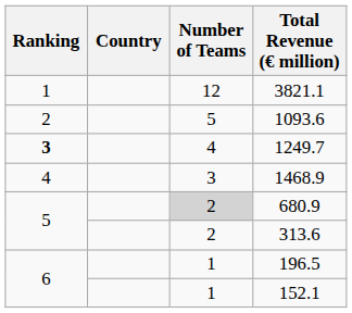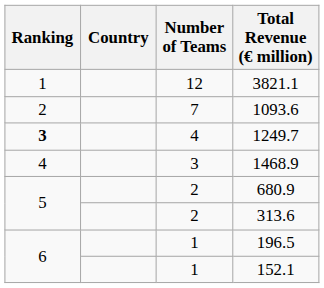 <table class="wikitable" style="text-align:center; margin-left:1em; float:right;">
 <tr>
 <th style="width:65px;">Ranking</th>
 <th style="width:65px;">Country</th>
 <th style="width:65px;">Number of Teams</th>
 <th style="width:75px;">Total Revenue (€ million)</th>
 </tr>
 <tr>
 <td>1</td>
 <td></td>
 <td>12</td>
 <td>3821.1</td>
 </tr>
 <tr>
 <td>2</td>
 <td></td>
-<td>5</td>
+<td>7</td>
 <td>1093.6</td>
 </tr>
 <tr>
 <td><strong>3</strong></td>
 <td></td>
 <td>4</td>
 <td>1249.7</td>
 </tr>
 <tr>
 <td>4</td>
 <td></td>
 <td>3</td>
 <td>1468.9</td>
 </tr>
 <tr>
 <td rowspan="2" style="text-align: center;">5</td>
 <td></td>
-<td style="background: lightgrey;">2</td>
+<td>2</td>
 <td>680.9</td>
 </tr>
 <tr>
 <td></td>
 <td>2</td>
 <td>313.6</td>
 </tr>
 <tr>
 <td rowspan="2" style="text-align: center;">6</td>
 <td></td>
 <td>1</td>
 <td>196.5</td>
 </tr>
 <tr>
 <td></td>
 <td>1</td>
 <td>152.1</td>
 </tr>
 </table>
